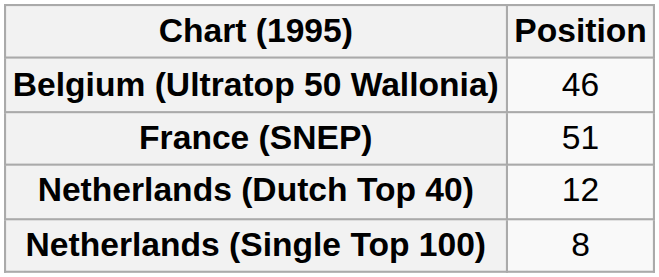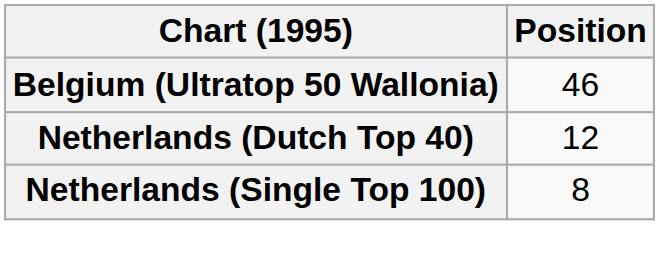 <table class="wikitable sortable plainrowheaders" style="text-align:center">
 <tr>
 <th>Chart (1995)</th>
 <th>Position</th>
 </tr>
 <tr>
 <th scope="row">Belgium (Ultratop 50 Wallonia)</th>
 <td align="center">46</td>
 </tr>
 <tr>
-<th scope="row">France (SNEP)</th>
-<td align="center">51</td>
-</tr>
-<tr>
 <th scope="row">Netherlands (Dutch Top 40)</th>
 <td>12</td>
 </tr>
 <tr>
 <th scope="row">Netherlands (Single Top 100)</th>
 <td>8</td>
 </tr>
 </table>
